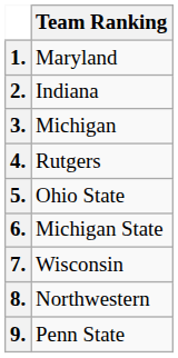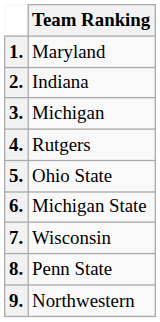 <table class="wikitable" style="white-space:nowrap; font-size:90%;">
 <tr>
 <td ! colspan=1 style="background:white; border-top-style:hidden; border-left-style:hidden;"></td>
 <th>Team Ranking</th>
 </tr>
 <tr>
 <th>1.</th>
 <td>Maryland</td>
 </tr>
 <tr>
 <th>2.</th>
 <td>Indiana</td>
 </tr>
 <tr>
 <th>3.</th>
 <td>Michigan</td>
 </tr>
 <tr>
 <th>4.</th>
 <td>Rutgers</td>
 </tr>
 <tr>
 <th>5.</th>
 <td>Ohio State</td>
 </tr>
 <tr>
 <th>6.</th>
 <td>Michigan State</td>
 </tr>
 <tr>
 <th>7.</th>
 <td>Wisconsin</td>
 </tr>
 <tr>
 <th>8.</th>
-<td>Northwestern</td>
+<td>Penn State</td>
 </tr>
 <tr>
 <th>9.</th>
-<td>Penn State</td>
+<td>Northwestern</td>
 </tr>
 </table>
